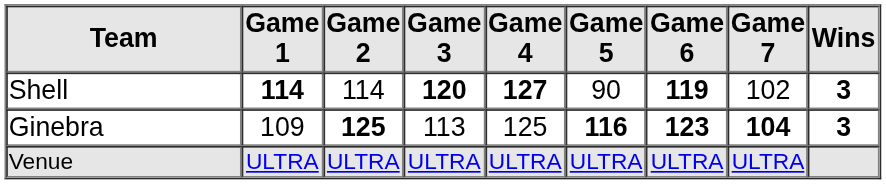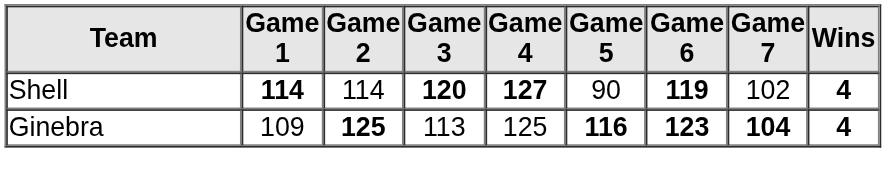 <table border="1" cellspacing="0"  style="width:525px; margin:auto;">
 <tr style="text-align:center; background:#e6e6e6;">
 <th style="text-align:center; width:30%;">Team</th>
 <th width=8%>Game 1</th>
 <th width=8%>Game 2</th>
 <th width=8%>Game 3</th>
 <th width=8%>Game 4</th>
 <th width=8%>Game 5</th>
 <th width=8%>Game 6</th>
 <th width=8%>Game 7</th>
 <th width=8%>Wins</th>
 </tr>
 <tr style="text-align:center;">
 <td align=left>Shell</td>
 <td><strong>114</strong></td>
 <td>114</td>
 <td><strong>120</strong></td>
 <td><strong>127</strong></td>
 <td>90</td>
 <td><strong>119</strong></td>
 <td>102</td>
-<td><strong>3</strong></td>
+<td><strong>4</strong></td>
 </tr>
 <tr style="text-align:center;">
 <td align=left>Ginebra</td>
 <td>109</td>
 <td><strong>125</strong></td>
 <td>113</td>
 <td>125</td>
 <td><strong>116</strong></td>
 <td><strong>123</strong></td>
 <td><strong>104</strong></td>
-<td><strong>3</strong></td>
-</tr>
-<tr style="text-align:center; font-size:85%; background:#e6e6e6;">
-<td align=left>Venue</td>
-<td><a href='#'>ULTRA</a></td>
-<td><a href='#'>ULTRA</a></td>
-<td><a href='#'>ULTRA</a></td>
-<td><a href='#'>ULTRA</a></td>
-<td><a href='#'>ULTRA</a></td>
-<td><a href='#'>ULTRA</a></td>
-<td><a href='#'>ULTRA</a></td>
-<td></td>
+<td><strong>4</strong></td>
 </tr>
 </table>
